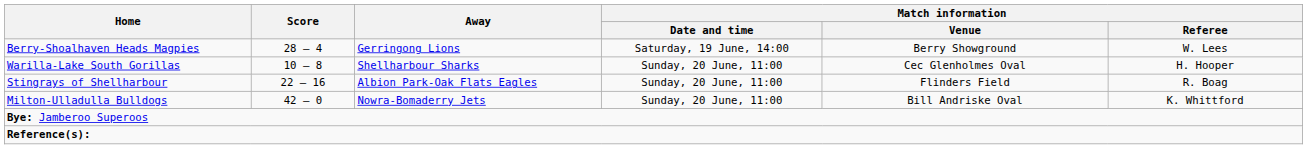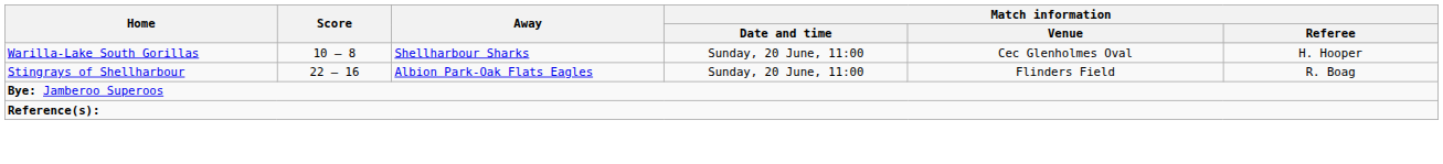 <table class="wikitable" width="100% text-align:center;">
 <tr>
 <th rowspan="2" width="19%">Home</th>
 <th rowspan="2" width="8%">Score</th>
 <th rowspan="2" width="19%">Away</th>
 <th colspan="3">Match information</th>
 </tr>
 <tr bgcolor="#CCCCCC">
 <th width="17%">Date and time</th>
 <th width="22%">Venue</th>
 <th>Referee</th>
-</tr>
-<tr>
-<td> <a href='#'>Berry-Shoalhaven Heads Magpies</a></td>
-<td style="text-align:center;">28 – 4</td>
-<td> <a href='#'>Gerringong Lions</a></td>
-<td style="text-align:center;">Saturday, 19 June, 14:00</td>
-<td style="text-align:center;">Berry Showground</td>
-<td style="text-align:center;">W. Lees</td>
 </tr>
 <tr>
 <td> <a href='#'>Warilla-Lake South Gorillas</a></td>
 <td style="text-align:center;">10 – 8</td>
 <td> <a href='#'>Shellharbour Sharks</a></td>
 <td style="text-align:center;">Sunday, 20 June, 11:00</td>
 <td style="text-align:center;">Cec Glenholmes Oval</td>
 <td style="text-align:center;">H. Hooper</td>
 </tr>
 <tr>
 <td> <a href='#'>Stingrays of Shellharbour</a></td>
 <td style="text-align:center;">22 – 16</td>
 <td> <a href='#'>Albion Park-Oak Flats Eagles</a></td>
 <td style="text-align:center;">Sunday, 20 June, 11:00</td>
 <td style="text-align:center;">Flinders Field</td>
 <td style="text-align:center;">R. Boag</td>
 </tr>
 <tr>
-<td> <a href='#'>Milton-Ulladulla Bulldogs</a></td>
-<td style="text-align:center;">42 – 0</td>
-<td> <a href='#'>Nowra-Bomaderry Jets</a></td>
-<td style="text-align:center;">Sunday, 20 June, 11:00</td>
-<td style="text-align:center;">Bill Andriske Oval</td>
-<td style="text-align:center;">K. Whittford</td>
-</tr>
-<tr>
 <td colspan="6" align="centre"><strong>Bye:</strong>  <a href='#'>Jamberoo Superoos</a></td>
 </tr>
 <tr>
 <td colspan="6"><strong>Reference(s):</strong> </td>
 </tr>
 </table>
